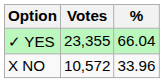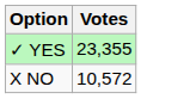 <table class="wikitable">
 <tr>
 <th>Option</th>
 <th>Votes</th>
-<th>%</th>
 </tr>
 <tr>
 <td style=background:#bbf8be>✓ YES</td>
 <td style=background:#bbf8be>23,355</td>
-<td style=background:#bbf8be>66.04</td>
 </tr>
 <tr>
 <td>X NO</td>
 <td>10,572</td>
-<td>33.96</td>
 </tr>
 </table>
